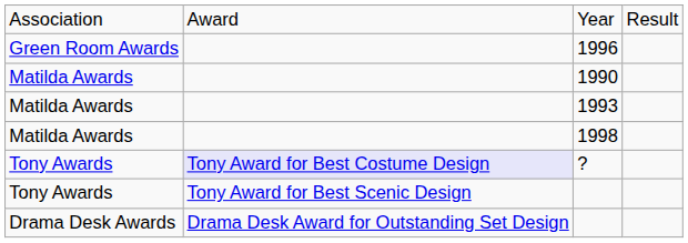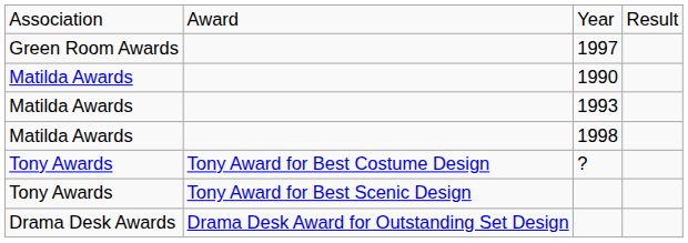 <table class="wikitable">
 <tr>
 <td>Association</td>
 <td>Award</td>
 <td>Year</td>
 <td>Result</td>
 </tr>
 <tr>
-<td><a href='#'>Green Room Awards</a></td>
+<td>Green Room Awards</td>
 <td></td>
-<td>1996</td>
+<td>1997</td>
 <td></td>
 </tr>
 <tr>
 <td><a href='#'>Matilda Awards</a></td>
 <td></td>
 <td>1990</td>
 <td></td>
 </tr>
 <tr>
 <td>Matilda Awards</td>
 <td></td>
 <td>1993</td>
 <td></td>
 </tr>
 <tr>
 <td>Matilda Awards</td>
 <td></td>
 <td>1998</td>
 <td></td>
 </tr>
 <tr>
 <td><a href='#'>Tony Awards</a></td>
-<td style="background: lavender;"><a href='#'>Tony Award for Best Costume Design</a></td>
+<td><a href='#'>Tony Award for Best Costume Design</a></td>
 <td>?</td>
 <td></td>
 </tr>
 <tr>
 <td>Tony Awards</td>
 <td><a href='#'>Tony Award for Best Scenic Design</a></td>
 <td></td>
 <td></td>
 </tr>
 <tr>
 <td>Drama Desk Awards</td>
 <td><a href='#'>Drama Desk Award for Outstanding Set Design</a></td>
 <td></td>
 <td></td>
 </tr>
 </table>
